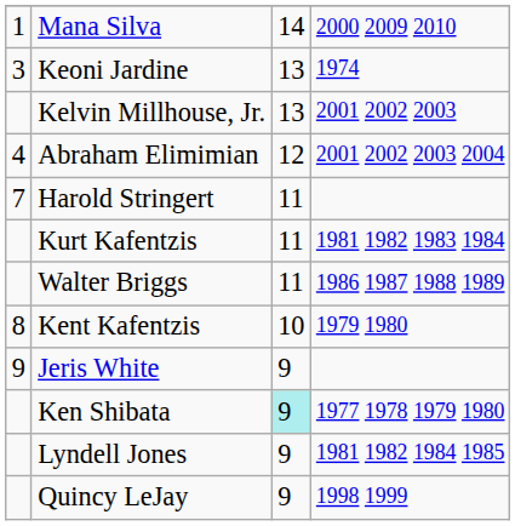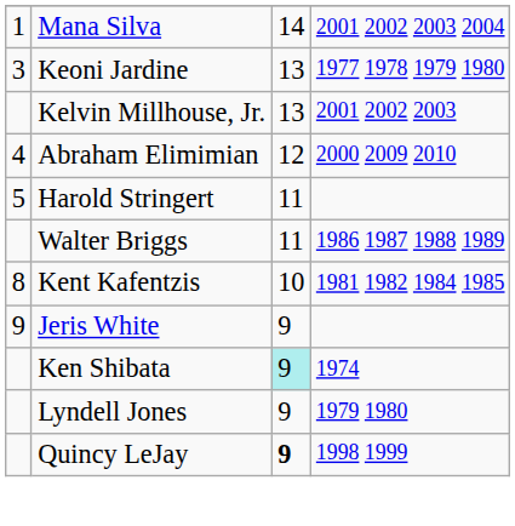 <table class="wikitable">
 <tr>
 </tr>
 <tr>
 <td>1</td>
 <td><a href='#'>Mana Silva</a></td>
 <td>14</td>
-<td style="font-size:80%;"><a href='#'>2000</a> <a href='#'>2009</a> <a href='#'>2010</a></td>
+<td style="font-size:80%;"><a href='#'>2001</a> <a href='#'>2002</a> <a href='#'>2003</a> <a href='#'>2004</a></td>
 </tr>
 <tr>
 <td>3</td>
 <td>Keoni Jardine</td>
 <td>13</td>
-<td style="font-size:80%;"> <a href='#'>1974</a></td>
+<td style="font-size:80%;"><a href='#'>1977</a> <a href='#'>1978</a> <a href='#'>1979</a> <a href='#'>1980</a></td>
 </tr>
 <tr>
 <td></td>
 <td>Kelvin Millhouse, Jr.</td>
 <td>13</td>
 <td style="font-size:80%;"><a href='#'>2001</a> <a href='#'>2002</a> <a href='#'>2003</a></td>
 </tr>
 <tr>
 <td>4</td>
 <td>Abraham Elimimian</td>
 <td>12</td>
-<td style="font-size:80%;"><a href='#'>2001</a> <a href='#'>2002</a> <a href='#'>2003</a> <a href='#'>2004</a></td>
+<td style="font-size:80%;"><a href='#'>2000</a> <a href='#'>2009</a> <a href='#'>2010</a></td>
 </tr>
 <tr>
-<td>7</td>
+<td>5</td>
 <td>Harold Stringert</td>
 <td>11</td>
 <td style="font-size:80%;"> </td>
-</tr>
-<tr>
-<td></td>
-<td>Kurt Kafentzis</td>
-<td>11</td>
-<td style="font-size:80%;"><a href='#'>1981</a> <a href='#'>1982</a> <a href='#'>1983</a> <a href='#'>1984</a></td>
 </tr>
 <tr>
 <td></td>
 <td>Walter Briggs</td>
 <td>11</td>
 <td style="font-size:80%;"><a href='#'>1986</a> <a href='#'>1987</a> <a href='#'>1988</a> <a href='#'>1989</a></td>
 </tr>
 <tr>
 <td>8</td>
 <td>Kent Kafentzis</td>
 <td>10</td>
-<td style="font-size:80%;"><a href='#'>1979</a> <a href='#'>1980</a></td>
+<td style="font-size:80%;"><a href='#'>1981</a> <a href='#'>1982</a> <a href='#'>1984</a> <a href='#'>1985</a></td>
 </tr>
 <tr>
 <td>9</td>
 <td><a href='#'>Jeris White</a></td>
 <td>9</td>
 <td style="font-size:80%;">   </td>
 </tr>
 <tr>
 <td></td>
 <td>Ken Shibata</td>
 <td style="background: paleturquoise;">9</td>
-<td style="font-size:80%;"><a href='#'>1977</a> <a href='#'>1978</a> <a href='#'>1979</a> <a href='#'>1980</a></td>
+<td style="font-size:80%;"> <a href='#'>1974</a></td>
 </tr>
 <tr>
 <td></td>
 <td>Lyndell Jones</td>
 <td>9</td>
-<td style="font-size:80%;"><a href='#'>1981</a> <a href='#'>1982</a> <a href='#'>1984</a> <a href='#'>1985</a></td>
+<td style="font-size:80%;"><a href='#'>1979</a> <a href='#'>1980</a></td>
 </tr>
 <tr>
 <td></td>
 <td>Quincy LeJay</td>
-<td>9</td>
+<td><strong>9</strong></td>
 <td style="font-size:80%;"><a href='#'>1998</a> <a href='#'>1999</a></td>
 </tr>
 </table>
